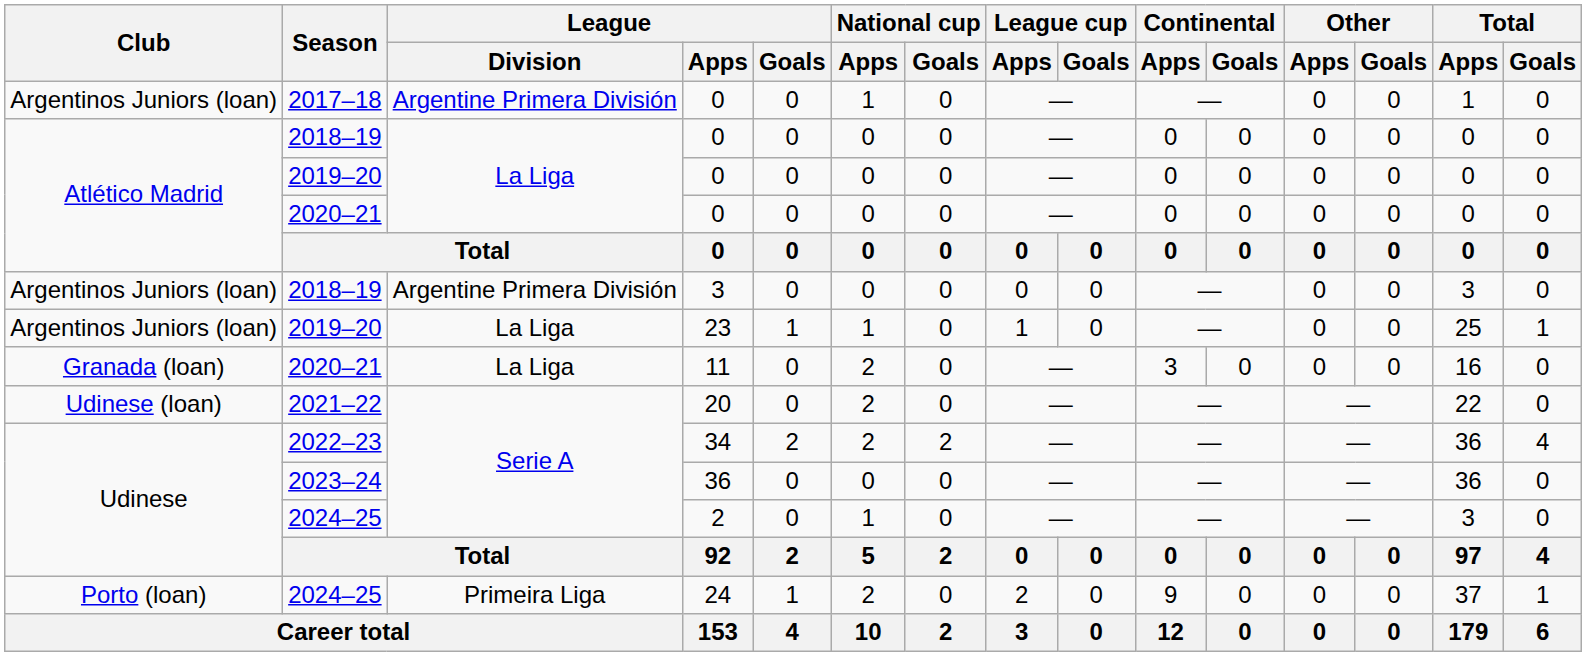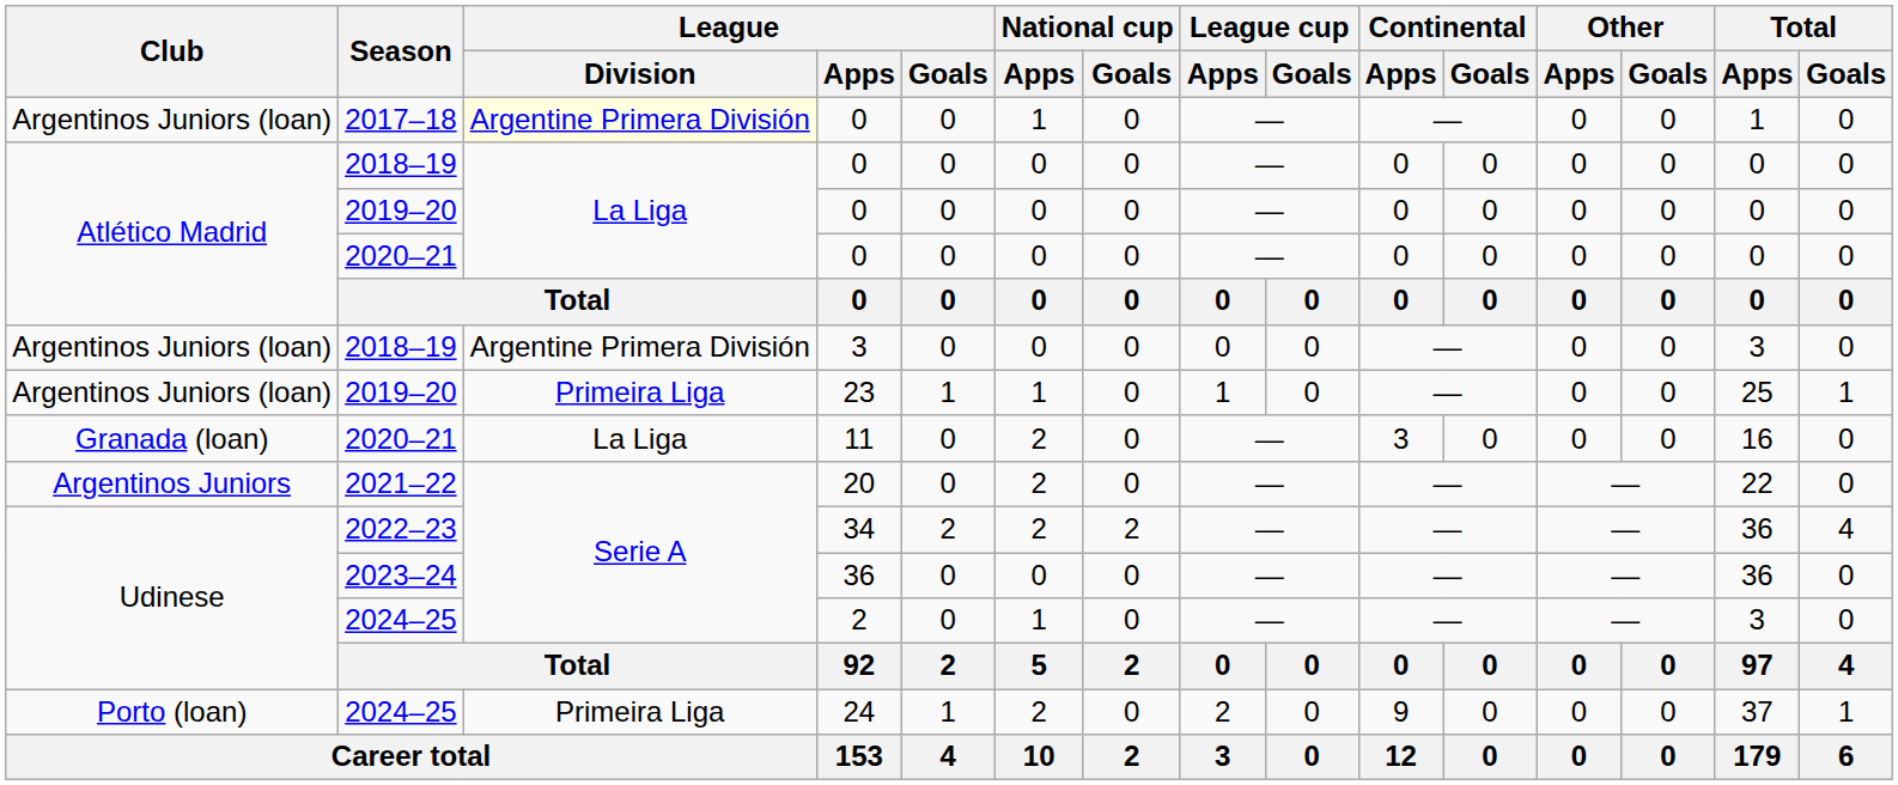 <table class="wikitable" style="text-align:center">
 <tr>
 <th rowspan="2">Club</th>
 <th rowspan="2">Season</th>
 <th colspan="3">League</th>
 <th colspan="2">National cup</th>
 <th colspan="2">League cup</th>
 <th colspan="2">Continental</th>
 <th colspan="2">Other</th>
 <th colspan="2">Total</th>
 </tr>
 <tr>
 <th>Division</th>
 <th>Apps</th>
 <th>Goals</th>
 <th>Apps</th>
 <th>Goals</th>
 <th>Apps</th>
 <th>Goals</th>
 <th>Apps</th>
 <th>Goals</th>
 <th>Apps</th>
 <th>Goals</th>
 <th>Apps</th>
 <th>Goals</th>
 </tr>
 <tr>
 <td>Argentinos Juniors (loan)</td>
 <td><a href='#'>2017–18</a></td>
-<td><a href='#'>Argentine Primera División</a></td>
+<td style="background: lightyellow;"><a href='#'>Argentine Primera División</a></td>
 <td>0</td>
 <td>0</td>
 <td>1</td>
 <td>0</td>
 <td colspan="2">—</td>
 <td colspan="2">—</td>
 <td>0</td>
 <td>0</td>
 <td>1</td>
 <td>0</td>
 </tr>
 <tr>
 <td rowspan="4"><a href='#'>Atlético Madrid</a></td>
 <td><a href='#'>2018–19</a></td>
 <td rowspan="3"><a href='#'>La Liga</a></td>
 <td>0</td>
 <td>0</td>
 <td>0</td>
 <td>0</td>
 <td colspan="2">—</td>
 <td>0</td>
 <td>0</td>
 <td>0</td>
 <td>0</td>
 <td>0</td>
 <td>0</td>
 </tr>
 <tr>
 <td><a href='#'>2019–20</a></td>
 <td>0</td>
 <td>0</td>
 <td>0</td>
 <td>0</td>
 <td colspan="2">—</td>
 <td>0</td>
 <td>0</td>
 <td>0</td>
 <td>0</td>
 <td>0</td>
 <td>0</td>
 </tr>
 <tr>
 <td><a href='#'>2020–21</a></td>
 <td>0</td>
 <td>0</td>
 <td>0</td>
 <td>0</td>
 <td colspan="2">—</td>
 <td>0</td>
 <td>0</td>
 <td>0</td>
 <td>0</td>
 <td>0</td>
 <td>0</td>
 </tr>
 <tr>
 <th colspan="2">Total</th>
 <th>0</th>
 <th>0</th>
 <th>0</th>
 <th>0</th>
 <th>0</th>
 <th>0</th>
 <th>0</th>
 <th>0</th>
 <th>0</th>
 <th>0</th>
 <th>0</th>
 <th>0</th>
 </tr>
 <tr>
 <td>Argentinos Juniors (loan)</td>
 <td><a href='#'>2018–19</a></td>
 <td>Argentine Primera División</td>
 <td>3</td>
 <td>0</td>
 <td>0</td>
 <td>0</td>
 <td>0</td>
 <td>0</td>
 <td colspan="2">—</td>
 <td>0</td>
 <td>0</td>
 <td>3</td>
 <td>0</td>
 </tr>
 <tr>
 <td>Argentinos Juniors (loan)</td>
 <td><a href='#'>2019–20</a></td>
-<td>La Liga</td>
+<td><a href='#'>Primeira Liga</a></td>
 <td>23</td>
 <td>1</td>
 <td>1</td>
 <td>0</td>
 <td>1</td>
 <td>0</td>
 <td colspan="2">—</td>
 <td>0</td>
 <td>0</td>
 <td>25</td>
 <td>1</td>
 </tr>
 <tr>
 <td><a href='#'>Granada</a> (loan)</td>
 <td><a href='#'>2020–21</a></td>
 <td>La Liga</td>
 <td>11</td>
 <td>0</td>
 <td>2</td>
 <td>0</td>
 <td colspan="2">—</td>
 <td>3</td>
 <td>0</td>
 <td>0</td>
 <td>0</td>
 <td>16</td>
 <td>0</td>
 </tr>
 <tr>
-<td><a href='#'>Udinese</a> (loan)</td>
+<td><a href='#'>Argentinos Juniors</a></td>
 <td><a href='#'>2021–22</a></td>
 <td rowspan="4"><a href='#'>Serie A</a></td>
 <td>20</td>
 <td>0</td>
 <td>2</td>
 <td>0</td>
 <td colspan="2">—</td>
 <td colspan="2">—</td>
 <td colspan="2">—</td>
 <td>22</td>
 <td>0</td>
 </tr>
 <tr>
 <td rowspan="4">Udinese</td>
 <td><a href='#'>2022–23</a></td>
 <td>34</td>
 <td>2</td>
 <td>2</td>
 <td>2</td>
 <td colspan="2">—</td>
 <td colspan="2">—</td>
 <td colspan="2">—</td>
 <td>36</td>
 <td>4</td>
 </tr>
 <tr>
 <td><a href='#'>2023–24</a></td>
 <td>36</td>
 <td>0</td>
 <td>0</td>
 <td>0</td>
 <td colspan="2">—</td>
 <td colspan="2">—</td>
 <td colspan="2">—</td>
 <td>36</td>
 <td>0</td>
 </tr>
 <tr>
 <td><a href='#'>2024–25</a></td>
 <td>2</td>
 <td>0</td>
 <td>1</td>
 <td>0</td>
 <td colspan="2">—</td>
 <td colspan="2">—</td>
 <td colspan="2">—</td>
 <td>3</td>
 <td>0</td>
 </tr>
 <tr>
 <th colspan="2">Total</th>
 <th>92</th>
 <th>2</th>
 <th>5</th>
 <th>2</th>
 <th>0</th>
 <th>0</th>
 <th>0</th>
 <th>0</th>
 <th>0</th>
 <th>0</th>
 <th>97</th>
 <th>4</th>
 </tr>
 <tr>
 <td><a href='#'>Porto</a> (loan)</td>
 <td><a href='#'>2024–25</a></td>
 <td>Primeira Liga</td>
 <td>24</td>
 <td>1</td>
 <td>2</td>
 <td>0</td>
 <td>2</td>
 <td>0</td>
 <td>9</td>
 <td>0</td>
 <td>0</td>
 <td>0</td>
 <td>37</td>
 <td>1</td>
 </tr>
 <tr>
 <th colspan="3">Career total</th>
 <th>153</th>
 <th>4</th>
 <th>10</th>
 <th>2</th>
 <th>3</th>
 <th>0</th>
 <th>12</th>
 <th>0</th>
 <th>0</th>
 <th>0</th>
 <th>179</th>
 <th>6</th>
 </tr>
 </table>
